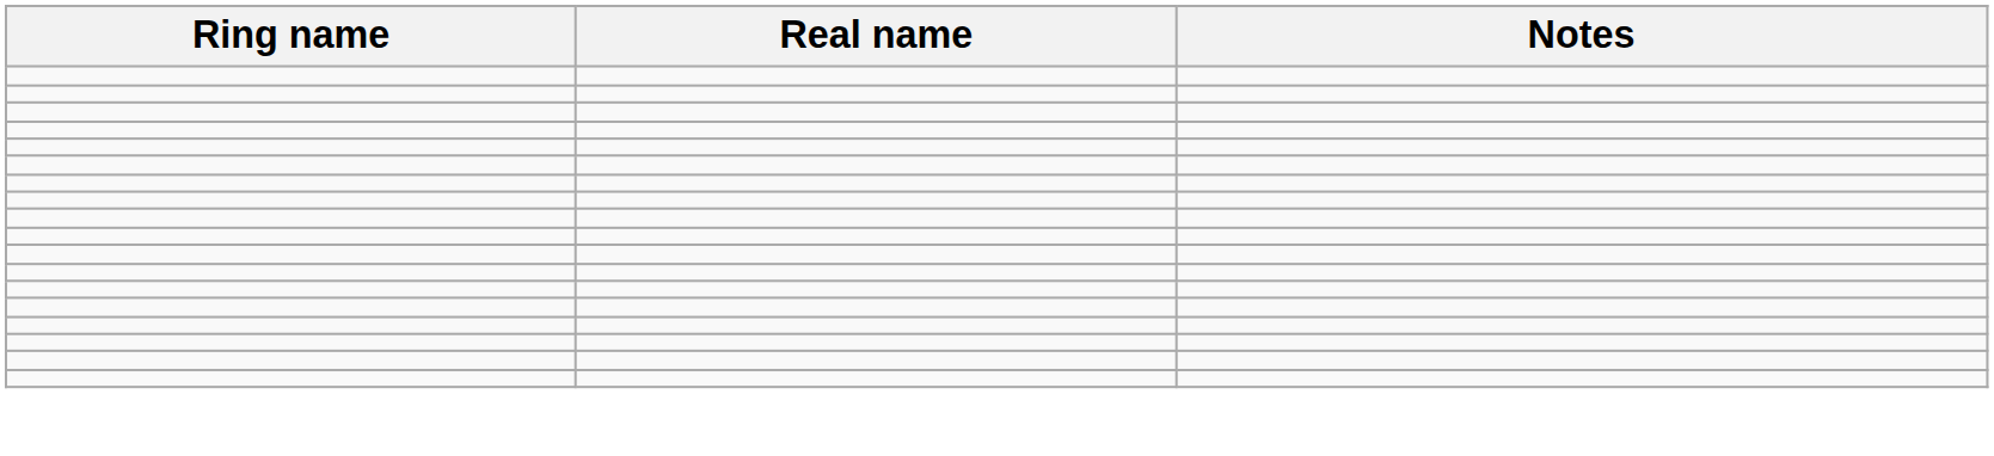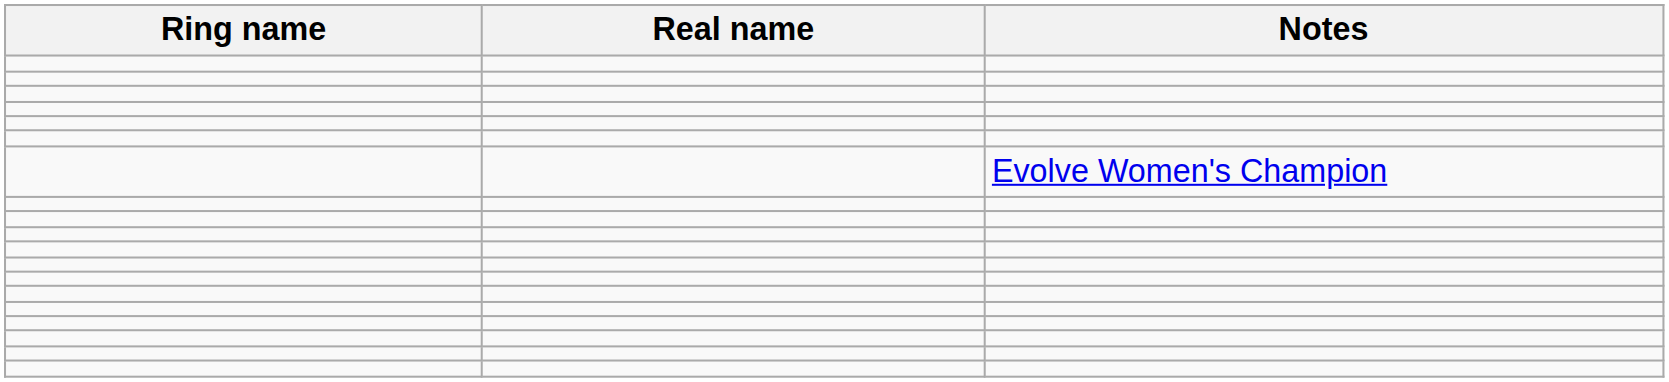 <table class="wikitable sortable" style="width:65%;">
 <tr>
 <th width=19%>Ring name</th>
 <th width=20%>Real name</th>
 <th width=27%>Notes</th>
 </tr>
 <tr>
 <td></td>
 <td></td>
 <td></td>
 </tr>
 <tr>
 <td></td>
 <td></td>
 <td></td>
 </tr>
 <tr>
 <td></td>
 <td></td>
 <td></td>
 </tr>
 <tr>
 <td></td>
 <td></td>
 <td></td>
 </tr>
 <tr>
 <td></td>
 <td></td>
 <td></td>
 </tr>
 <tr>
 <td></td>
 <td></td>
 <td></td>
+</tr>
+<tr>
+<td></td>
+<td></td>
+<td><a href='#'>Evolve Women's Champion</a></td>
 </tr>
 <tr>
 <td></td>
 <td></td>
 <td></td>
 </tr>
 <tr>
 <td></td>
 <td></td>
 <td></td>
 </tr>
 <tr>
 <td></td>
 <td></td>
 <td></td>
 </tr>
 <tr>
 <td></td>
 <td></td>
 <td></td>
 </tr>
 <tr>
 <td></td>
 <td></td>
 <td></td>
 </tr>
 <tr>
 <td></td>
 <td></td>
 <td></td>
 </tr>
 <tr>
 <td></td>
 <td></td>
 <td></td>
 </tr>
 <tr>
 <td></td>
 <td></td>
 <td></td>
 </tr>
 <tr>
 <td></td>
 <td></td>
 <td></td>
 </tr>
 <tr>
 <td></td>
 <td></td>
 <td></td>
 </tr>
 <tr>
 <td></td>
 <td></td>
 <td></td>
 </tr>
 <tr>
 <td></td>
 <td></td>
 <td></td>
 </tr>
 </table>
